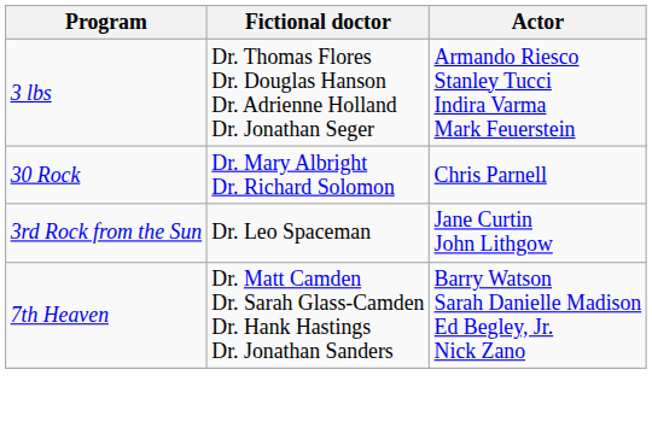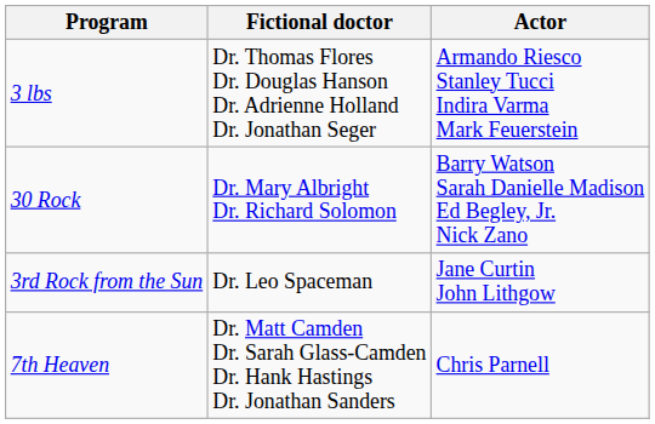 <table class="wikitable">
 <tr>
 <th>Program</th>
 <th>Fictional doctor</th>
 <th>Actor</th>
 </tr>
 <tr>
 <td><em><a href='#'>3 lbs</a></em></td>
 <td>Dr. Thomas Flores<br>Dr. Douglas Hanson<br>Dr. Adrienne Holland<br>Dr. Jonathan Seger</td>
 <td><a href='#'>Armando Riesco</a><br><a href='#'>Stanley Tucci</a><br><a href='#'>Indira Varma</a><br><a href='#'>Mark Feuerstein</a></td>
 </tr>
 <tr>
 <td><em><a href='#'>30 Rock</a></em></td>
 <td><a href='#'>Dr. Mary Albright</a><br><a href='#'>Dr. Richard Solomon</a></td>
-<td><a href='#'>Chris Parnell</a></td>
+<td><a href='#'>Barry Watson</a><br><a href='#'>Sarah Danielle Madison</a><br><a href='#'>Ed Begley, Jr.</a><br><a href='#'>Nick Zano</a></td>
 </tr>
 <tr>
 <td><em><a href='#'>3rd Rock from the Sun</a></em></td>
 <td>Dr. Leo Spaceman</td>
 <td><a href='#'>Jane Curtin</a><br><a href='#'>John Lithgow</a></td>
 </tr>
 <tr>
 <td><em><a href='#'>7th Heaven</a></em></td>
 <td>Dr. <a href='#'>Matt Camden</a><br>Dr. Sarah Glass-Camden<br>Dr. Hank Hastings<br>Dr. Jonathan Sanders</td>
-<td><a href='#'>Barry Watson</a><br><a href='#'>Sarah Danielle Madison</a><br><a href='#'>Ed Begley, Jr.</a><br><a href='#'>Nick Zano</a></td>
+<td><a href='#'>Chris Parnell</a></td>
 </tr>
 </table>
